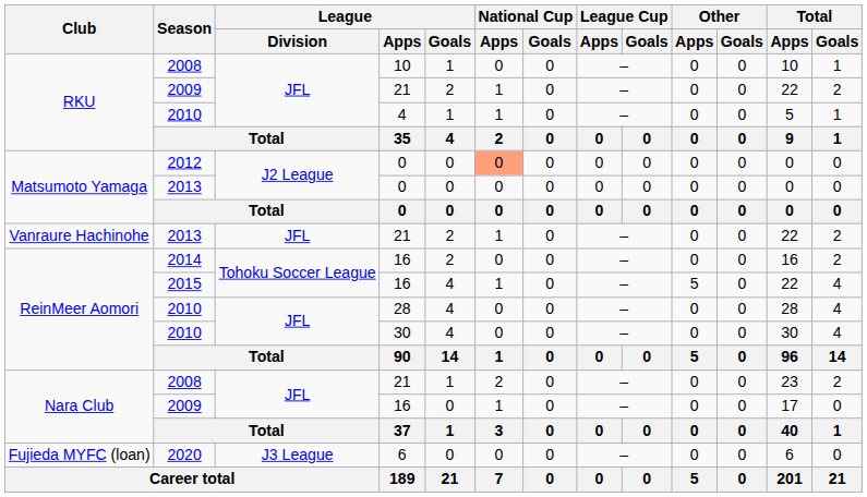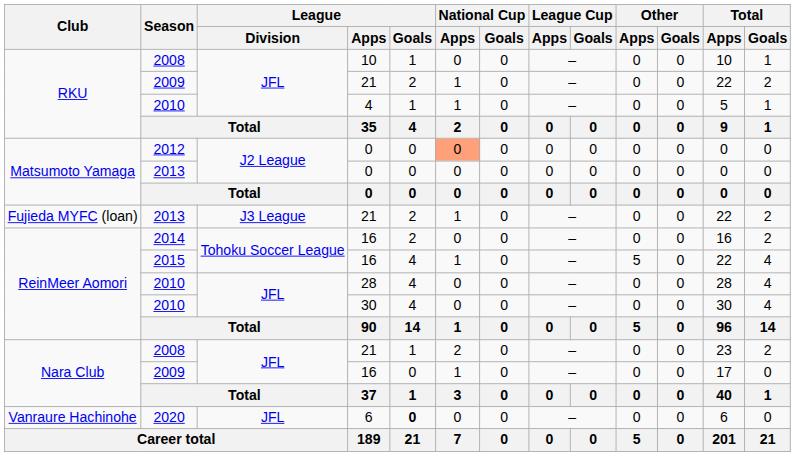 <table class="wikitable" style="text-align: center">
 <tr>
 <th rowspan="2">Club</th>
 <th rowspan="2">Season</th>
 <th colspan="3">League</th>
 <th colspan="2">National Cup</th>
 <th colspan="2">League Cup</th>
 <th colspan="2">Other</th>
 <th colspan="2">Total</th>
 </tr>
 <tr>
 <th>Division</th>
 <th>Apps</th>
 <th>Goals</th>
 <th>Apps</th>
 <th>Goals</th>
 <th>Apps</th>
 <th>Goals</th>
 <th>Apps</th>
 <th>Goals</th>
 <th>Apps</th>
 <th>Goals</th>
 </tr>
 <tr>
 <td rowspan="4"><a href='#'>RKU</a></td>
 <td><a href='#'>2008</a></td>
 <td rowspan="3"><a href='#'>JFL</a></td>
 <td>10</td>
 <td>1</td>
 <td>0</td>
 <td>0</td>
 <td colspan="2">–</td>
 <td>0</td>
 <td>0</td>
 <td>10</td>
 <td>1</td>
 </tr>
 <tr>
 <td><a href='#'>2009</a></td>
 <td>21</td>
 <td>2</td>
 <td>1</td>
 <td>0</td>
 <td colspan="2">–</td>
 <td>0</td>
 <td>0</td>
 <td>22</td>
 <td>2</td>
 </tr>
 <tr>
 <td><a href='#'>2010</a></td>
 <td>4</td>
 <td>1</td>
 <td>1</td>
 <td>0</td>
 <td colspan="2">–</td>
 <td>0</td>
 <td>0</td>
 <td>5</td>
 <td>1</td>
 </tr>
 <tr>
 <th colspan=2>Total</th>
 <th>35</th>
 <th>4</th>
 <th>2</th>
 <th>0</th>
 <th>0</th>
 <th>0</th>
 <th>0</th>
 <th>0</th>
 <th>9</th>
 <th>1</th>
 </tr>
 <tr>
 <td rowspan="3"><a href='#'>Matsumoto Yamaga</a></td>
 <td><a href='#'>2012</a></td>
 <td rowspan="2"><a href='#'>J2 League</a></td>
 <td>0</td>
 <td>0</td>
 <td style="background: lightsalmon;">0</td>
 <td>0</td>
 <td>0</td>
 <td>0</td>
 <td>0</td>
 <td>0</td>
 <td>0</td>
 <td>0</td>
 </tr>
 <tr>
 <td><a href='#'>2013</a></td>
 <td>0</td>
 <td>0</td>
 <td>0</td>
 <td>0</td>
 <td>0</td>
 <td>0</td>
 <td>0</td>
 <td>0</td>
 <td>0</td>
 <td>0</td>
 </tr>
 <tr>
 <th colspan=2>Total</th>
 <th>0</th>
 <th>0</th>
 <th>0</th>
 <th>0</th>
 <th>0</th>
 <th>0</th>
 <th>0</th>
 <th>0</th>
 <th>0</th>
 <th>0</th>
 </tr>
 <tr>
-<td><a href='#'>Vanraure Hachinohe</a></td>
+<td><a href='#'>Fujieda MYFC</a> (loan)</td>
 <td><a href='#'>2013</a></td>
-<td><a href='#'>JFL</a></td>
+<td><a href='#'>J3 League</a></td>
 <td>21</td>
 <td>2</td>
 <td>1</td>
 <td>0</td>
 <td colspan="2">–</td>
 <td>0</td>
 <td>0</td>
 <td>22</td>
 <td>2</td>
 </tr>
 <tr>
 <td rowspan="5"><a href='#'>ReinMeer Aomori</a></td>
 <td><a href='#'>2014</a></td>
 <td rowspan="2"><a href='#'>Tohoku Soccer League</a></td>
 <td>16</td>
 <td>2</td>
 <td>0</td>
 <td>0</td>
 <td colspan="2">–</td>
 <td>0</td>
 <td>0</td>
 <td>16</td>
 <td>2</td>
 </tr>
 <tr>
 <td><a href='#'>2015</a></td>
 <td>16</td>
 <td>4</td>
 <td>1</td>
 <td>0</td>
 <td colspan="2">–</td>
 <td>5</td>
 <td>0</td>
 <td>22</td>
 <td>4</td>
 </tr>
 <tr>
 <td><a href='#'>2010</a></td>
 <td rowspan="2"><a href='#'>JFL</a></td>
 <td>28</td>
 <td>4</td>
 <td>0</td>
 <td>0</td>
 <td colspan="2">–</td>
 <td>0</td>
 <td>0</td>
 <td>28</td>
 <td>4</td>
 </tr>
 <tr>
 <td><a href='#'>2010</a></td>
 <td>30</td>
 <td>4</td>
 <td>0</td>
 <td>0</td>
 <td colspan="2">–</td>
 <td>0</td>
 <td>0</td>
 <td>30</td>
 <td>4</td>
 </tr>
 <tr>
 <th colspan=2>Total</th>
 <th>90</th>
 <th>14</th>
 <th>1</th>
 <th>0</th>
 <th>0</th>
 <th>0</th>
 <th>5</th>
 <th>0</th>
 <th>96</th>
 <th>14</th>
 </tr>
 <tr>
 <td rowspan="3"><a href='#'>Nara Club</a></td>
 <td><a href='#'>2008</a></td>
 <td rowspan="2"><a href='#'>JFL</a></td>
 <td>21</td>
 <td>1</td>
 <td>2</td>
 <td>0</td>
 <td colspan="2">–</td>
 <td>0</td>
 <td>0</td>
 <td>23</td>
 <td>2</td>
 </tr>
 <tr>
 <td><a href='#'>2009</a></td>
 <td>16</td>
 <td>0</td>
 <td>1</td>
 <td>0</td>
 <td colspan="2">–</td>
 <td>0</td>
 <td>0</td>
 <td>17</td>
 <td>0</td>
 </tr>
 <tr>
 <th colspan=2>Total</th>
 <th>37</th>
 <th>1</th>
 <th>3</th>
 <th>0</th>
 <th>0</th>
 <th>0</th>
 <th>0</th>
 <th>0</th>
 <th>40</th>
 <th>1</th>
 </tr>
 <tr>
-<td><a href='#'>Fujieda MYFC</a> (loan)</td>
+<td><a href='#'>Vanraure Hachinohe</a></td>
 <td><a href='#'>2020</a></td>
-<td><a href='#'>J3 League</a></td>
+<td><a href='#'>JFL</a></td>
 <td>6</td>
-<td>0</td>
+<td><strong>0</strong></td>
 <td>0</td>
 <td>0</td>
 <td colspan="2">–</td>
 <td>0</td>
 <td>0</td>
 <td>6</td>
 <td>0</td>
 </tr>
 <tr>
 <th colspan=3>Career total</th>
 <th>189</th>
 <th>21</th>
 <th>7</th>
 <th>0</th>
 <th>0</th>
 <th>0</th>
 <th>5</th>
 <th>0</th>
 <th>201</th>
 <th>21</th>
 </tr>
 </table>
